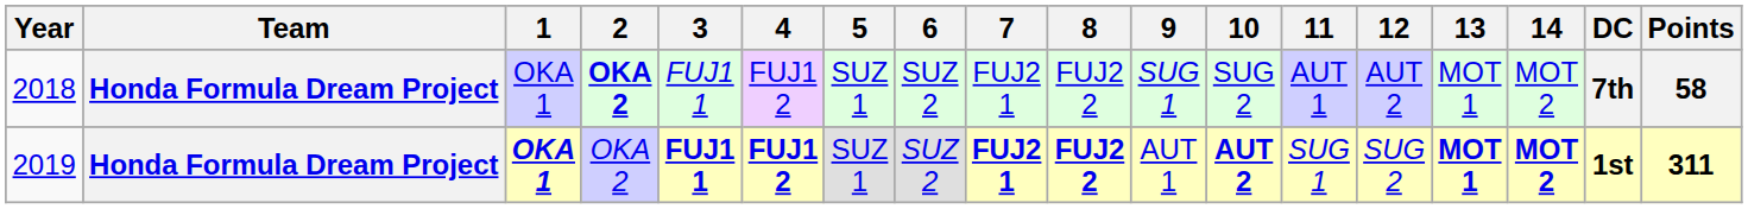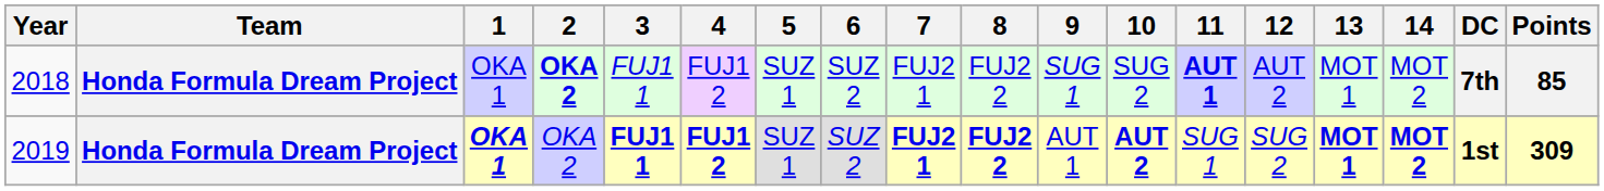 <table class="wikitable" style="text-align:center; font-size:85%">
 <tr>
 <th>Year</th>
 <th>Team</th>
 <th>1</th>
 <th>2</th>
 <th>3</th>
 <th>4</th>
 <th>5</th>
 <th>6</th>
 <th>7</th>
 <th>8</th>
 <th>9</th>
 <th>10</th>
 <th>11</th>
 <th>12</th>
 <th>13</th>
 <th>14</th>
 <th>DC</th>
 <th>Points</th>
 </tr>
 <tr>
 <td><a href='#'>2018</a></td>
 <th nowrap><a href='#'>Honda Formula Dream Project</a></th>
 <td style="background:#CFCFFF;"><a href='#'>OKA<br>1</a><br></td>
 <td style="background:#DFFFDF;"><strong><a href='#'>OKA<br>2</a><br></strong></td>
 <td style="background:#DFFFDF;"><em><a href='#'>FUJ1<br>1</a></em><br></td>
 <td style="background:#EFCFFF;"><a href='#'>FUJ1<br>2</a><br></td>
 <td style="background:#DFFFDF;"><a href='#'>SUZ<br>1</a><br></td>
 <td style="background:#DFFFDF;"><a href='#'>SUZ<br>2</a><br></td>
 <td style="background:#DFFFDF;"><a href='#'>FUJ2<br>1</a><br></td>
 <td style="background:#DFFFDF;"><a href='#'>FUJ2<br>2</a><br></td>
 <td style="background:#DFFFDF;"><em><a href='#'>SUG<br>1</a></em><br></td>
 <td style="background:#DFFFDF;"><a href='#'>SUG<br>2</a><br></td>
-<td style="background:#CFCFFF;"><a href='#'>AUT<br>1</a><br></td>
+<td style="background:#CFCFFF;"><strong><a href='#'>AUT<br>1</a><br></strong></td>
 <td style="background:#CFCFFF;"><a href='#'>AUT<br>2</a><br></td>
 <td style="background:#DFFFDF;"><a href='#'>MOT<br>1</a><br></td>
 <td style="background:#DFFFDF;"><a href='#'>MOT<br>2</a><br></td>
 <th>7th</th>
-<th>58</th>
+<th>85</th>
 </tr>
 <tr>
 <td><a href='#'>2019</a></td>
 <th nowrap><a href='#'>Honda Formula Dream Project</a></th>
 <td style="background:#FFFFBF;"><strong><em><a href='#'>OKA<br>1</a></em></strong><br></td>
 <td style="background:#CFCFFF;"><em><a href='#'>OKA<br>2</a></em><br></td>
 <td style="background:#FFFFBF;"><strong><a href='#'>FUJ1<br>1</a></strong><br></td>
 <td style="background:#FFFFBF;"><strong><a href='#'>FUJ1<br>2</a></strong><br></td>
 <td style="background:#DFDFDF;"><a href='#'>SUZ<br>1</a><br></td>
 <td style="background:#DFDFDF;"><em><a href='#'>SUZ<br>2</a></em><br></td>
 <td style="background:#FFFFBF;"><strong><a href='#'>FUJ2<br>1</a></strong><br></td>
 <td style="background:#FFFFBF;"><strong><a href='#'>FUJ2<br>2</a></strong><br></td>
 <td style="background:#FFFFBF;"><a href='#'>AUT<br>1</a><br></td>
 <td style="background:#FFFFBF;"><strong><a href='#'>AUT<br>2</a></strong><br></td>
 <td style="background:#FFFFBF;"><em><a href='#'>SUG<br>1</a></em><br></td>
 <td style="background:#FFFFBF;"><em><a href='#'>SUG<br>2</a></em><br></td>
 <td style="background:#FFFFBF;"><strong><a href='#'>MOT<br>1</a></strong><br></td>
 <td style="background:#FFFFBF;"><strong><a href='#'>MOT<br>2</a></strong><br></td>
 <th style="background:#FFFFBF;">1st</th>
-<th style="background:#FFFFBF;">311</th>
+<th style="background:#FFFFBF;">309</th>
 </tr>
 </table>
